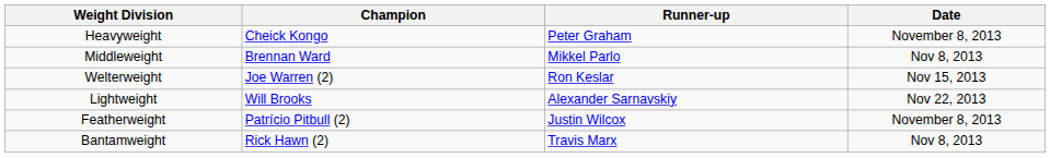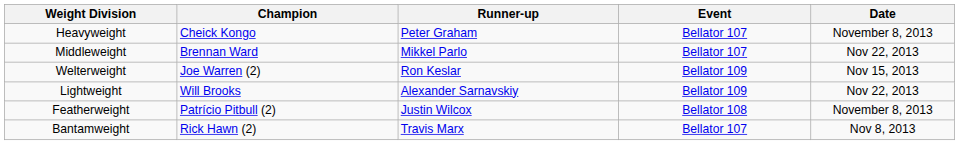 <table class="wikitable" width="99%" style="text-align:center;">
 <tr>
 <th width="18%">Weight Division</th>
 <th width="23%">Champion</th>
 <th width="23%">Runner-up</th>
+<th width="20%">Event</th>
 <th width="15%">Date</th>
 </tr>
 <tr>
 <td>Heavyweight</td>
 <td align=left> <a href='#'>Cheick Kongo</a></td>
 <td align=left> <a href='#'>Peter Graham</a></td>
+<td><a href='#'>Bellator 107</a></td>
 <td>November 8, 2013</td>
 </tr>
 <tr>
 <td>Middleweight</td>
 <td align=left> <a href='#'>Brennan Ward</a></td>
 <td align=left> <a href='#'>Mikkel Parlo</a></td>
-<td>Nov 8, 2013</td>
+<td><a href='#'>Bellator 107</a></td>
+<td>Nov 22, 2013</td>
 </tr>
 <tr>
 <td>Welterweight</td>
 <td align=left> <a href='#'>Joe Warren</a> (2)</td>
 <td align=left> <a href='#'>Ron Keslar</a></td>
+<td><a href='#'>Bellator 109</a></td>
 <td>Nov 15, 2013</td>
 </tr>
 <tr>
 <td>Lightweight</td>
 <td align=left> <a href='#'>Will Brooks</a></td>
 <td align=left> <a href='#'>Alexander Sarnavskiy</a></td>
+<td><a href='#'>Bellator 109</a></td>
 <td>Nov 22, 2013</td>
 </tr>
 <tr>
 <td>Featherweight</td>
 <td align=left> <a href='#'>Patrício Pitbull</a> (2)</td>
 <td align=left> <a href='#'>Justin Wilcox</a></td>
+<td><a href='#'>Bellator 108</a></td>
 <td>November 8, 2013</td>
 </tr>
 <tr>
 <td>Bantamweight</td>
 <td align=left> <a href='#'>Rick Hawn</a> (2)</td>
 <td align=left> <a href='#'>Travis Marx</a></td>
+<td><a href='#'>Bellator 107</a></td>
 <td>Nov 8, 2013</td>
 </tr>
 </table>
